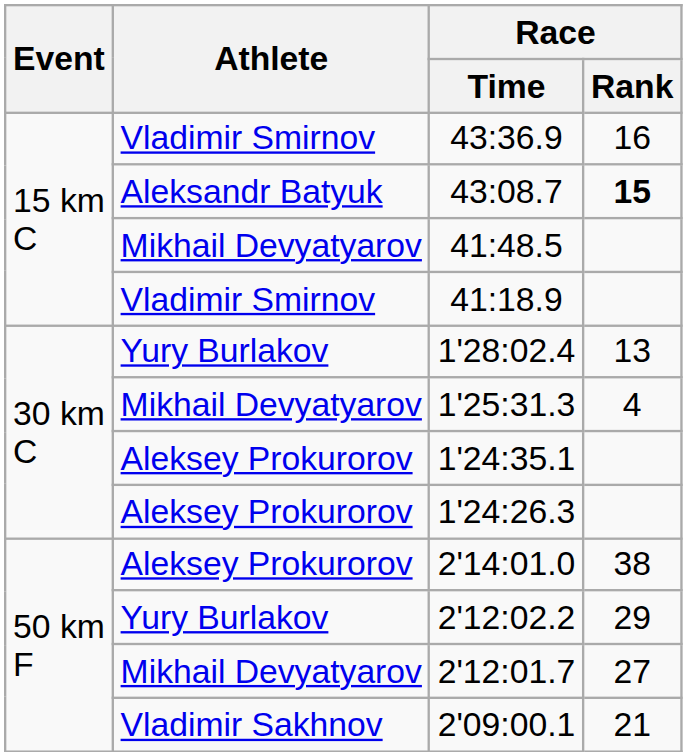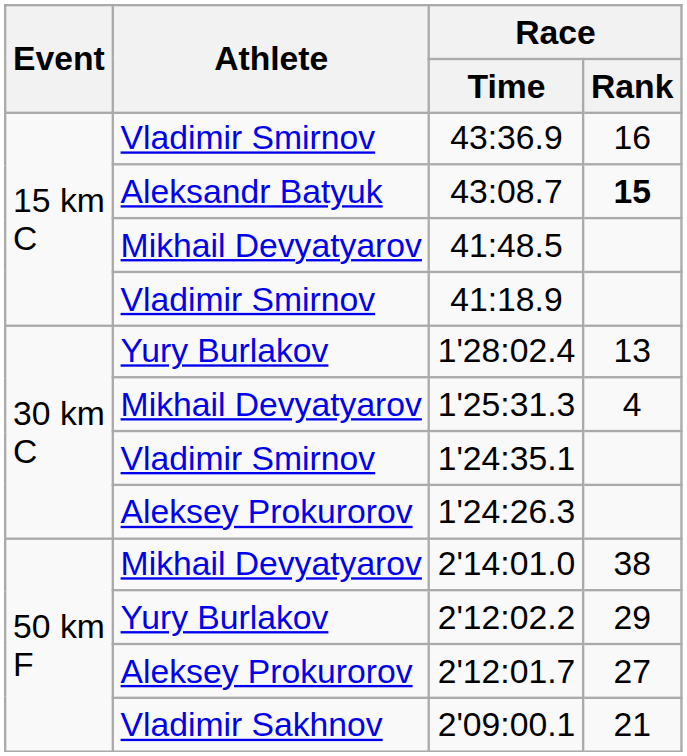 <table class="wikitable" border="1" style="font-size:90%">
 <tr>
 <th rowspan=2>Event</th>
 <th rowspan=2>Athlete</th>
 <th colspan=2>Race</th>
 </tr>
 <tr>
 <th>Time</th>
 <th>Rank</th>
 </tr>
 <tr>
 <td rowspan=4>15 km <br> C</td>
 <td><a href='#'>Vladimir Smirnov</a></td>
 <td align=center>43:36.9</td>
 <td align=center>16</td>
 </tr>
 <tr>
 <td><a href='#'>Aleksandr Batyuk</a></td>
 <td align=center>43:08.7</td>
 <td align=center><strong>15</strong></td>
 </tr>
 <tr>
 <td><a href='#'>Mikhail Devyatyarov</a></td>
 <td align=center>41:48.5</td>
 <td align=center></td>
 </tr>
 <tr>
 <td><a href='#'>Vladimir Smirnov</a></td>
 <td align=center>41:18.9</td>
 <td align=center></td>
 </tr>
 <tr>
 <td rowspan=4>30 km <br> C</td>
 <td><a href='#'>Yury Burlakov</a></td>
 <td align=center>1'28:02.4</td>
 <td align=center>13</td>
 </tr>
 <tr>
 <td><a href='#'>Mikhail Devyatyarov</a></td>
 <td align=center>1'25:31.3</td>
 <td align=center>4</td>
 </tr>
 <tr>
-<td><a href='#'>Aleksey Prokurorov</a></td>
+<td><a href='#'>Vladimir Smirnov</a></td>
 <td align=center>1'24:35.1</td>
 <td align=center></td>
 </tr>
 <tr>
 <td><a href='#'>Aleksey Prokurorov</a></td>
 <td align=center>1'24:26.3</td>
 <td align=center></td>
 </tr>
 <tr>
 <td rowspan=4>50 km <br> F</td>
-<td><a href='#'>Aleksey Prokurorov</a></td>
+<td><a href='#'>Mikhail Devyatyarov</a></td>
 <td align=center>2'14:01.0</td>
 <td align=center>38</td>
 </tr>
 <tr>
 <td><a href='#'>Yury Burlakov</a></td>
 <td align=center>2'12:02.2</td>
 <td align=center>29</td>
 </tr>
 <tr>
-<td><a href='#'>Mikhail Devyatyarov</a></td>
+<td><a href='#'>Aleksey Prokurorov</a></td>
 <td align=center>2'12:01.7</td>
 <td align=center>27</td>
 </tr>
 <tr>
 <td><a href='#'>Vladimir Sakhnov</a></td>
 <td align=center>2'09:00.1</td>
 <td align=center>21</td>
 </tr>
 </table>
